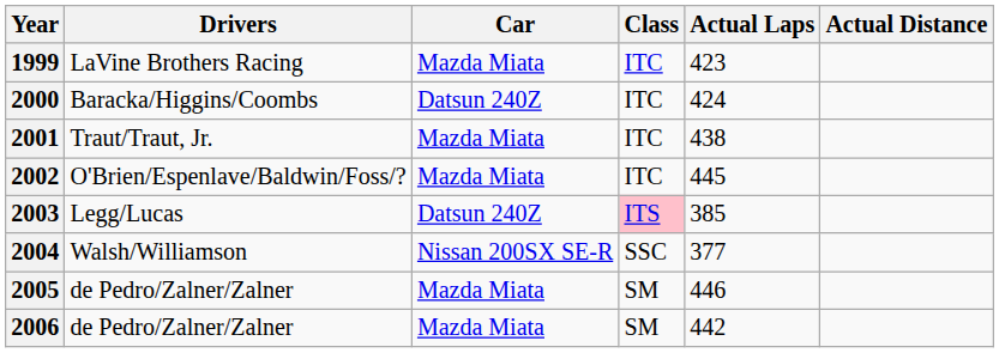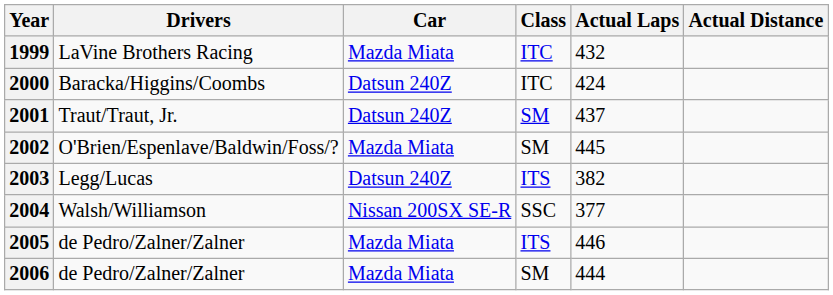 <table class="wikitable" style="font-size: 100%;">
 <tr>
 <th>Year</th>
 <th>Drivers</th>
 <th>Car</th>
 <th>Class</th>
 <th>Actual Laps</th>
 <th>Actual Distance</th>
 </tr>
 <tr>
 <th>1999</th>
 <td>LaVine Brothers Racing</td>
 <td><a href='#'>Mazda Miata</a></td>
 <td><a href='#'>ITC</a></td>
-<td>423</td>
+<td>432</td>
 <td></td>
 </tr>
 <tr>
 <th>2000</th>
 <td>Baracka/Higgins/Coombs</td>
 <td><a href='#'>Datsun 240Z</a></td>
 <td>ITC</td>
 <td>424</td>
 <td></td>
 </tr>
 <tr>
 <th>2001</th>
 <td>Traut/Traut, Jr.</td>
-<td><a href='#'>Mazda Miata</a></td>
-<td>ITC</td>
-<td>438</td>
+<td><a href='#'>Datsun 240Z</a></td>
+<td><a href='#'>SM</a></td>
+<td>437</td>
 <td></td>
 </tr>
 <tr>
 <th>2002</th>
 <td>O'Brien/Espenlave/Baldwin/Foss/?</td>
 <td><a href='#'>Mazda Miata</a></td>
-<td>ITC</td>
+<td>SM</td>
 <td>445</td>
 <td></td>
 </tr>
 <tr>
 <th>2003</th>
 <td>Legg/Lucas</td>
 <td><a href='#'>Datsun 240Z</a></td>
-<td style="background: pink;"><a href='#'>ITS</a></td>
-<td>385</td>
+<td><a href='#'>ITS</a></td>
+<td>382</td>
 <td></td>
 </tr>
 <tr>
 <th>2004</th>
 <td>Walsh/Williamson</td>
 <td><a href='#'>Nissan 200SX SE-R</a></td>
 <td>SSC</td>
 <td>377</td>
 <td></td>
 </tr>
 <tr>
 <th>2005</th>
 <td>de Pedro/Zalner/Zalner</td>
 <td><a href='#'>Mazda Miata</a></td>
-<td>SM</td>
+<td><a href='#'>ITS</a></td>
 <td>446</td>
 <td></td>
 </tr>
 <tr>
 <th>2006</th>
 <td>de Pedro/Zalner/Zalner</td>
 <td><a href='#'>Mazda Miata</a></td>
 <td>SM</td>
-<td>442</td>
+<td>444</td>
 <td></td>
 </tr>
 </table>
